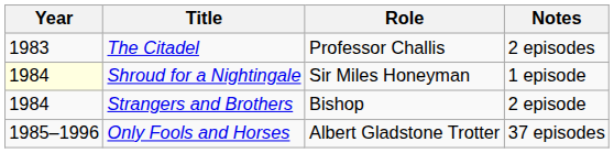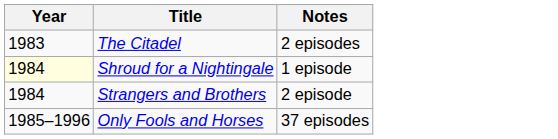 <table class="wikitable">
 <tr>
 <th>Year</th>
 <th>Title</th>
-<th>Role</th>
 <th>Notes</th>
 </tr>
 <tr>
 <td>1983</td>
 <td><em><a href='#'>The Citadel</a></em></td>
-<td>Professor Challis</td>
 <td>2 episodes</td>
 </tr>
 <tr>
 <td style="background: lightyellow;">1984</td>
 <td><em><a href='#'>Shroud for a Nightingale</a></em></td>
-<td>Sir Miles Honeyman</td>
 <td>1 episode</td>
 </tr>
 <tr>
 <td>1984</td>
 <td><em><a href='#'>Strangers and Brothers</a></em></td>
-<td>Bishop</td>
 <td>2 episode</td>
 </tr>
 <tr>
 <td>1985–1996</td>
 <td><em><a href='#'>Only Fools and Horses</a></em></td>
-<td>Albert Gladstone Trotter</td>
 <td>37 episodes</td>
 </tr>
 </table>
